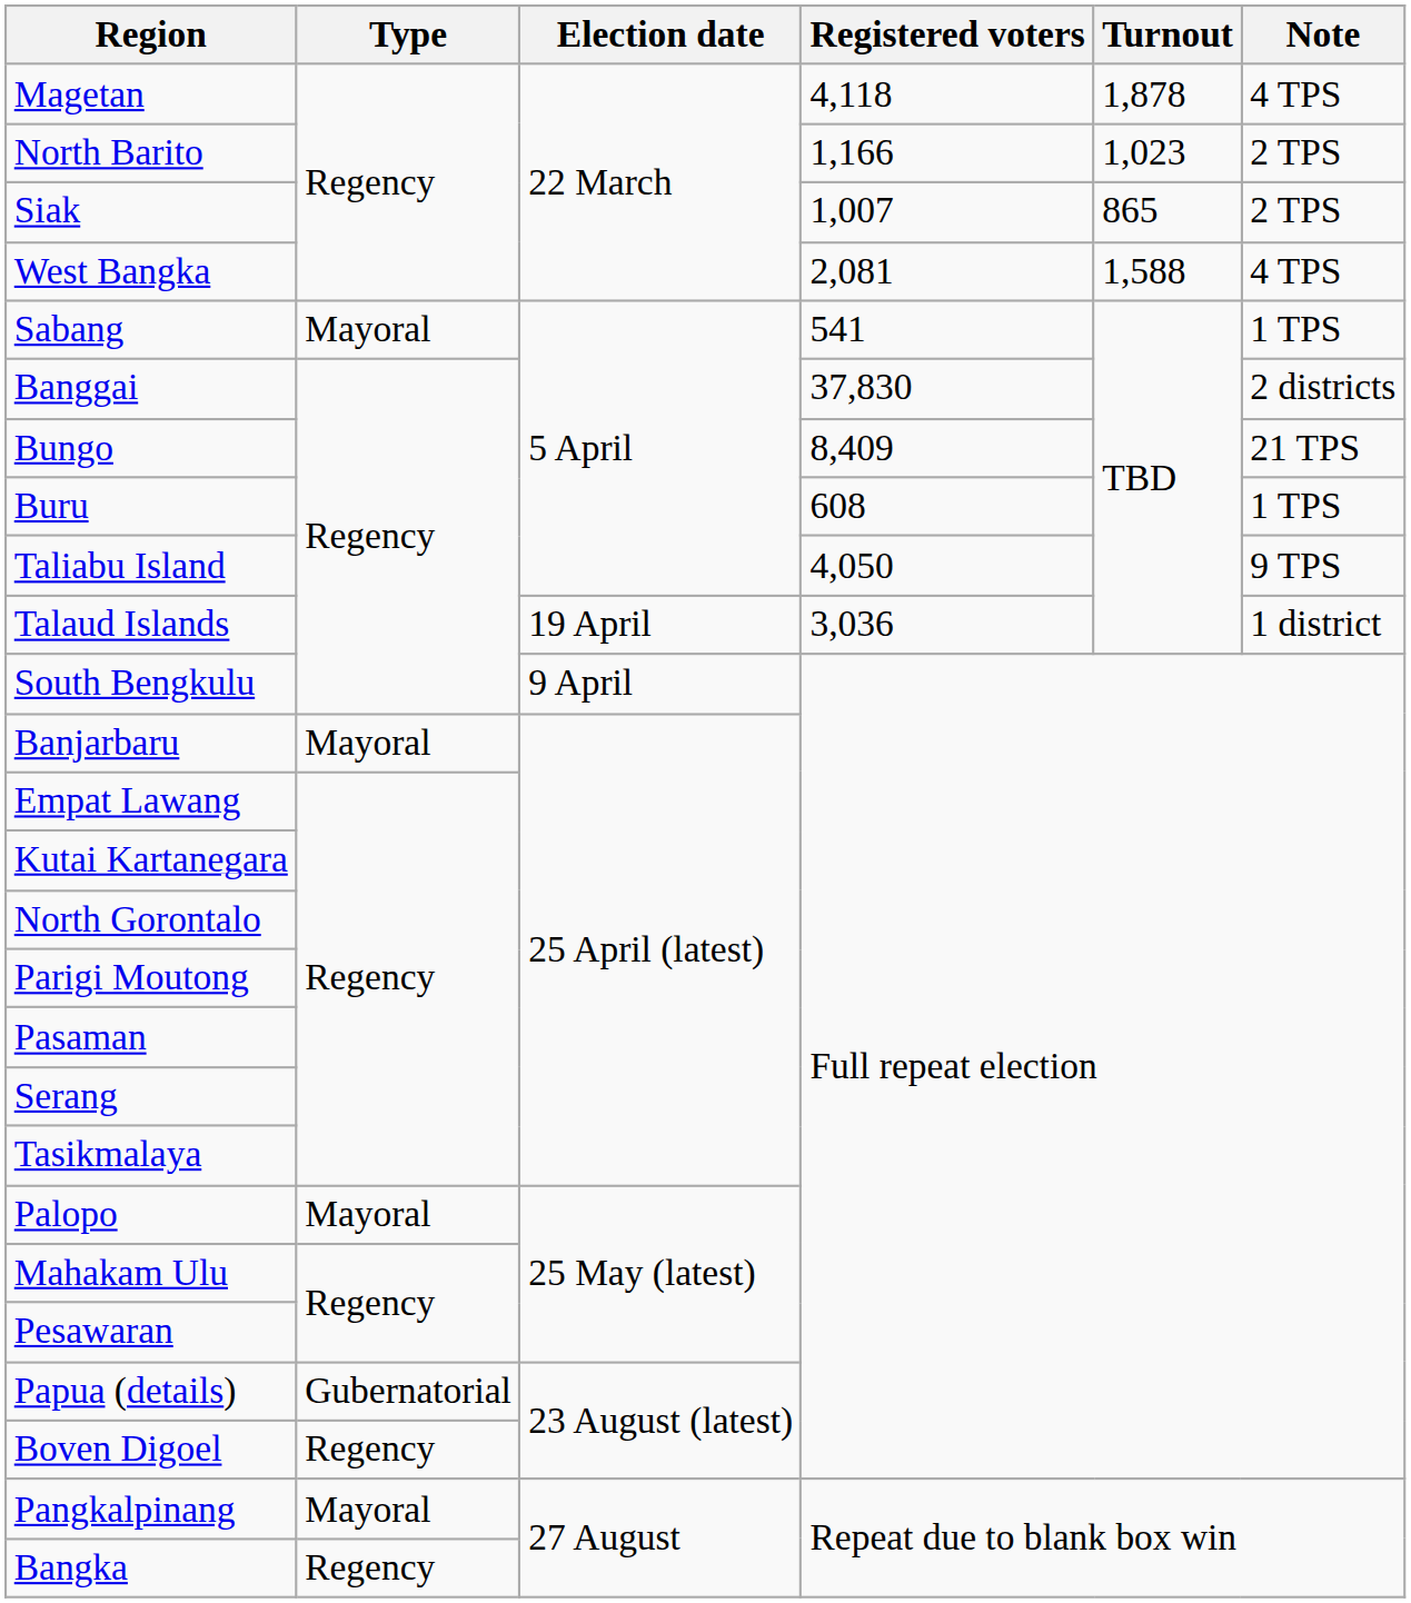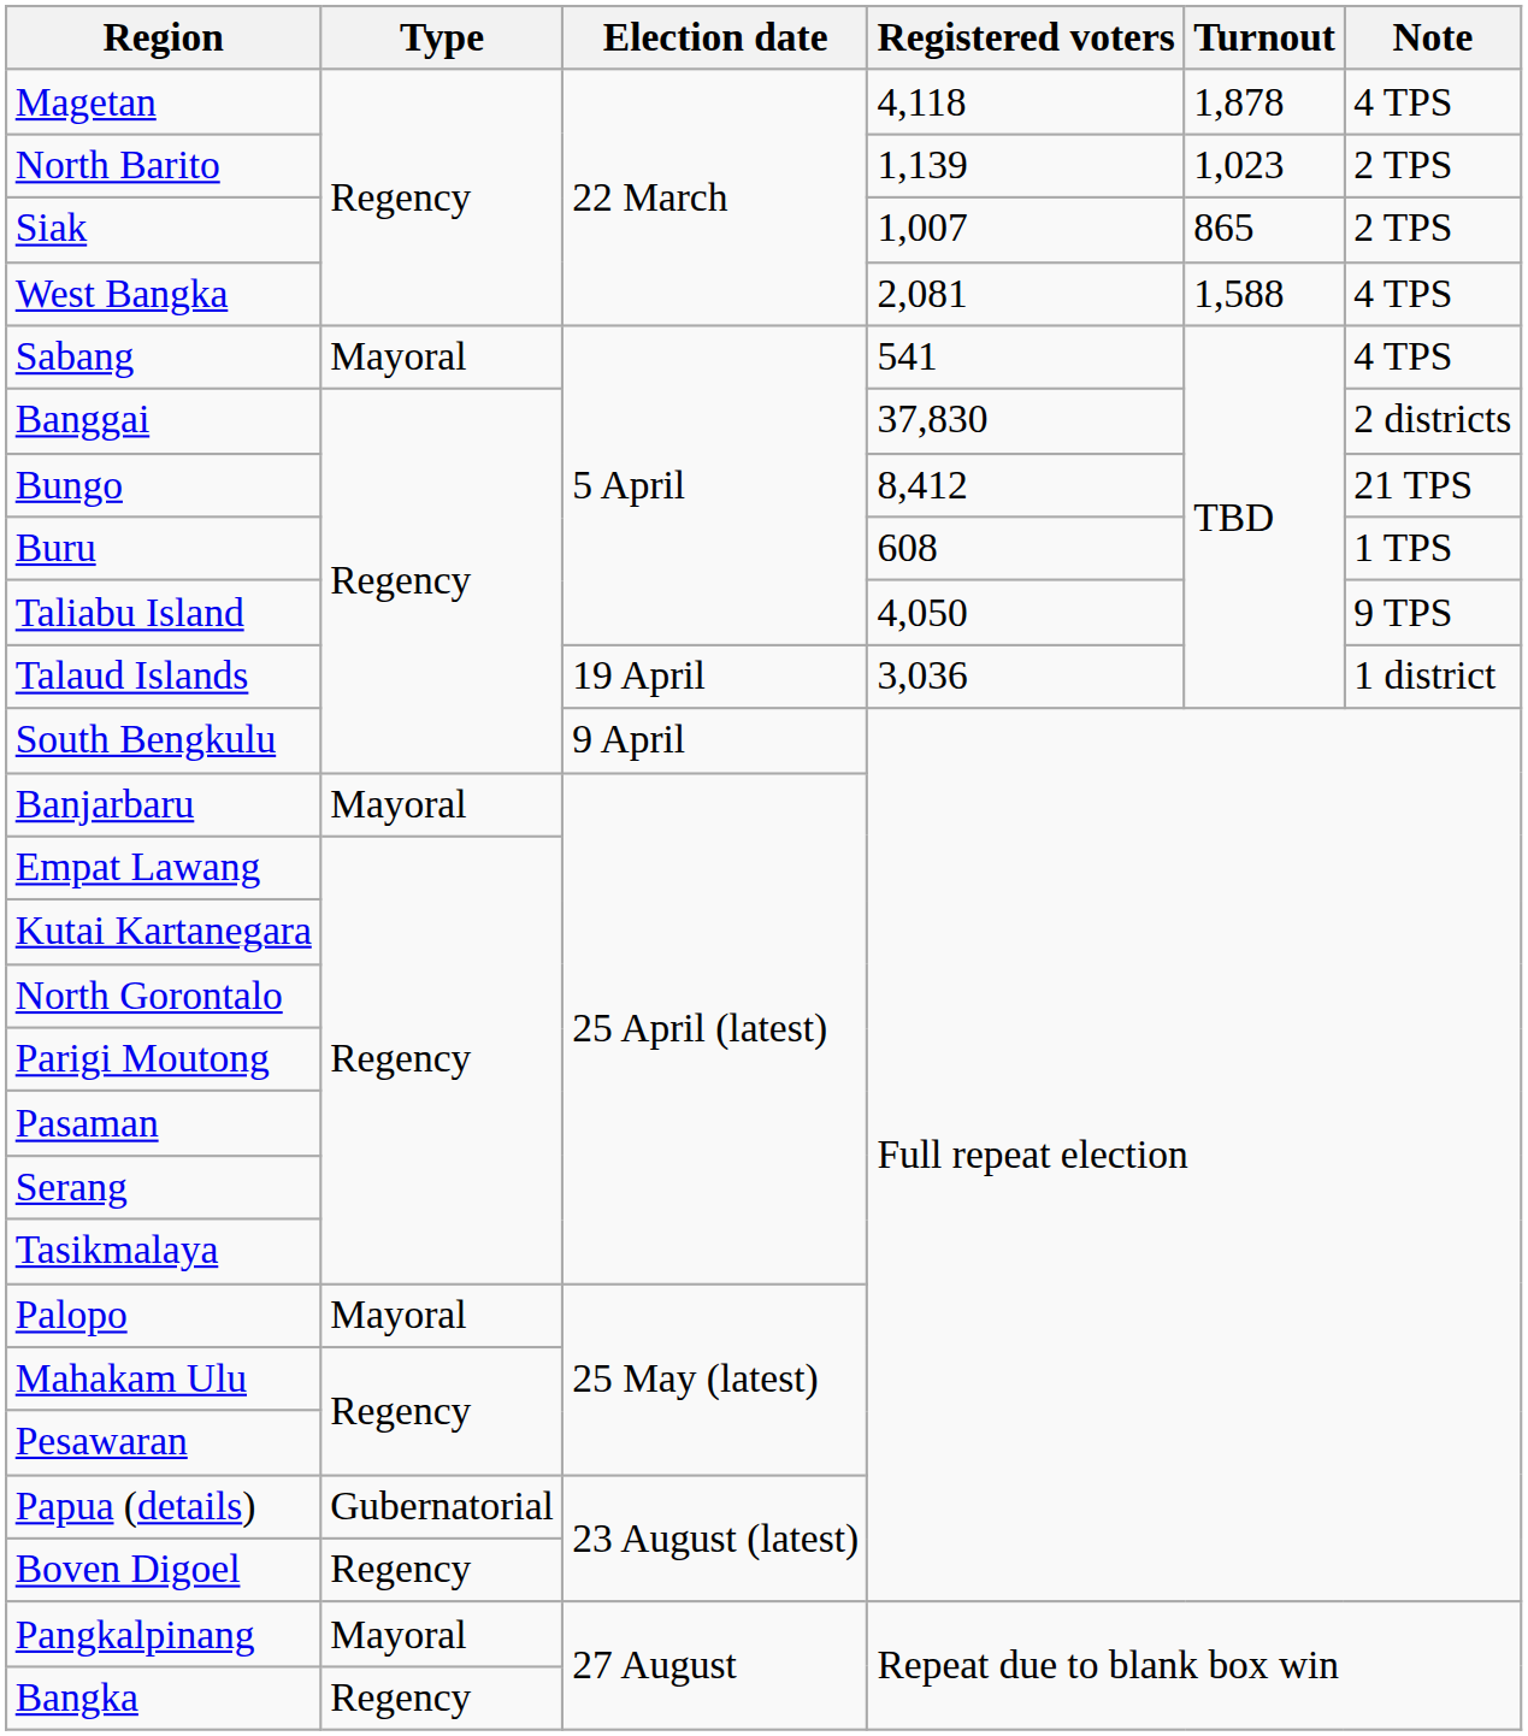 <table class="wikitable">
 <tr>
 <th>Region</th>
 <th>Type</th>
 <th>Election date</th>
 <th>Registered voters</th>
 <th>Turnout</th>
 <th>Note</th>
 </tr>
 <tr>
 <td><a href='#'>Magetan</a></td>
 <td rowspan=4>Regency</td>
 <td rowspan=4>22 March</td>
 <td>4,118</td>
 <td>1,878</td>
 <td>4 TPS</td>
 </tr>
 <tr>
 <td><a href='#'>North Barito</a></td>
-<td>1,166</td>
+<td>1,139</td>
 <td>1,023</td>
 <td>2 TPS</td>
 </tr>
 <tr>
 <td><a href='#'>Siak</a></td>
 <td>1,007</td>
 <td>865</td>
 <td>2 TPS</td>
 </tr>
 <tr>
 <td><a href='#'>West Bangka</a></td>
 <td>2,081</td>
 <td>1,588</td>
 <td>4 TPS</td>
 </tr>
 <tr>
 <td><a href='#'>Sabang</a></td>
 <td>Mayoral</td>
 <td rowspan=5>5 April</td>
 <td>541</td>
 <td rowspan=6>TBD</td>
-<td>1 TPS</td>
+<td>4 TPS</td>
 </tr>
 <tr>
 <td><a href='#'>Banggai</a></td>
 <td rowspan=6>Regency</td>
 <td>37,830</td>
 <td>2 districts</td>
 </tr>
 <tr>
 <td><a href='#'>Bungo</a></td>
-<td>8,409</td>
+<td>8,412</td>
 <td>21 TPS</td>
 </tr>
 <tr>
 <td><a href='#'>Buru</a></td>
 <td>608</td>
 <td>1 TPS</td>
 </tr>
 <tr>
 <td><a href='#'>Taliabu Island</a></td>
 <td>4,050</td>
 <td>9 TPS</td>
 </tr>
 <tr>
 <td><a href='#'>Talaud Islands</a></td>
 <td>19 April</td>
 <td>3,036</td>
 <td>1 district</td>
 </tr>
 <tr>
 <td><a href='#'>South Bengkulu</a></td>
 <td>9 April</td>
 <td colspan=3 rowspan=14>Full repeat election</td>
 </tr>
 <tr>
 <td><a href='#'>Banjarbaru</a></td>
 <td>Mayoral</td>
 <td rowspan=8>25 April (latest)</td>
 </tr>
 <tr>
 <td><a href='#'>Empat Lawang</a></td>
 <td rowspan=7>Regency</td>
 </tr>
 <tr>
 <td><a href='#'>Kutai Kartanegara</a></td>
 </tr>
 <tr>
 <td><a href='#'>North Gorontalo</a></td>
 </tr>
 <tr>
 <td><a href='#'>Parigi Moutong</a></td>
 </tr>
 <tr>
 <td><a href='#'>Pasaman</a></td>
 </tr>
 <tr>
 <td><a href='#'>Serang</a></td>
 </tr>
 <tr>
 <td><a href='#'>Tasikmalaya</a></td>
 </tr>
 <tr>
 <td><a href='#'>Palopo</a></td>
 <td>Mayoral</td>
 <td rowspan=3>25 May (latest)</td>
 </tr>
 <tr>
 <td><a href='#'>Mahakam Ulu</a></td>
 <td rowspan=2>Regency</td>
 </tr>
 <tr>
 <td><a href='#'>Pesawaran</a></td>
 </tr>
 <tr>
 <td><a href='#'>Papua</a> (<a href='#'>details</a>)</td>
 <td>Gubernatorial</td>
 <td rowspan=2>23 August (latest)</td>
 </tr>
 <tr>
 <td><a href='#'>Boven Digoel</a></td>
 <td>Regency</td>
 </tr>
 <tr>
 <td><a href='#'>Pangkalpinang</a></td>
 <td>Mayoral</td>
 <td rowspan=2>27 August</td>
 <td rowspan=2 colspan=3>Repeat due to blank box win</td>
 </tr>
 <tr>
 <td><a href='#'>Bangka</a></td>
 <td>Regency</td>
 </tr>
 </table>
